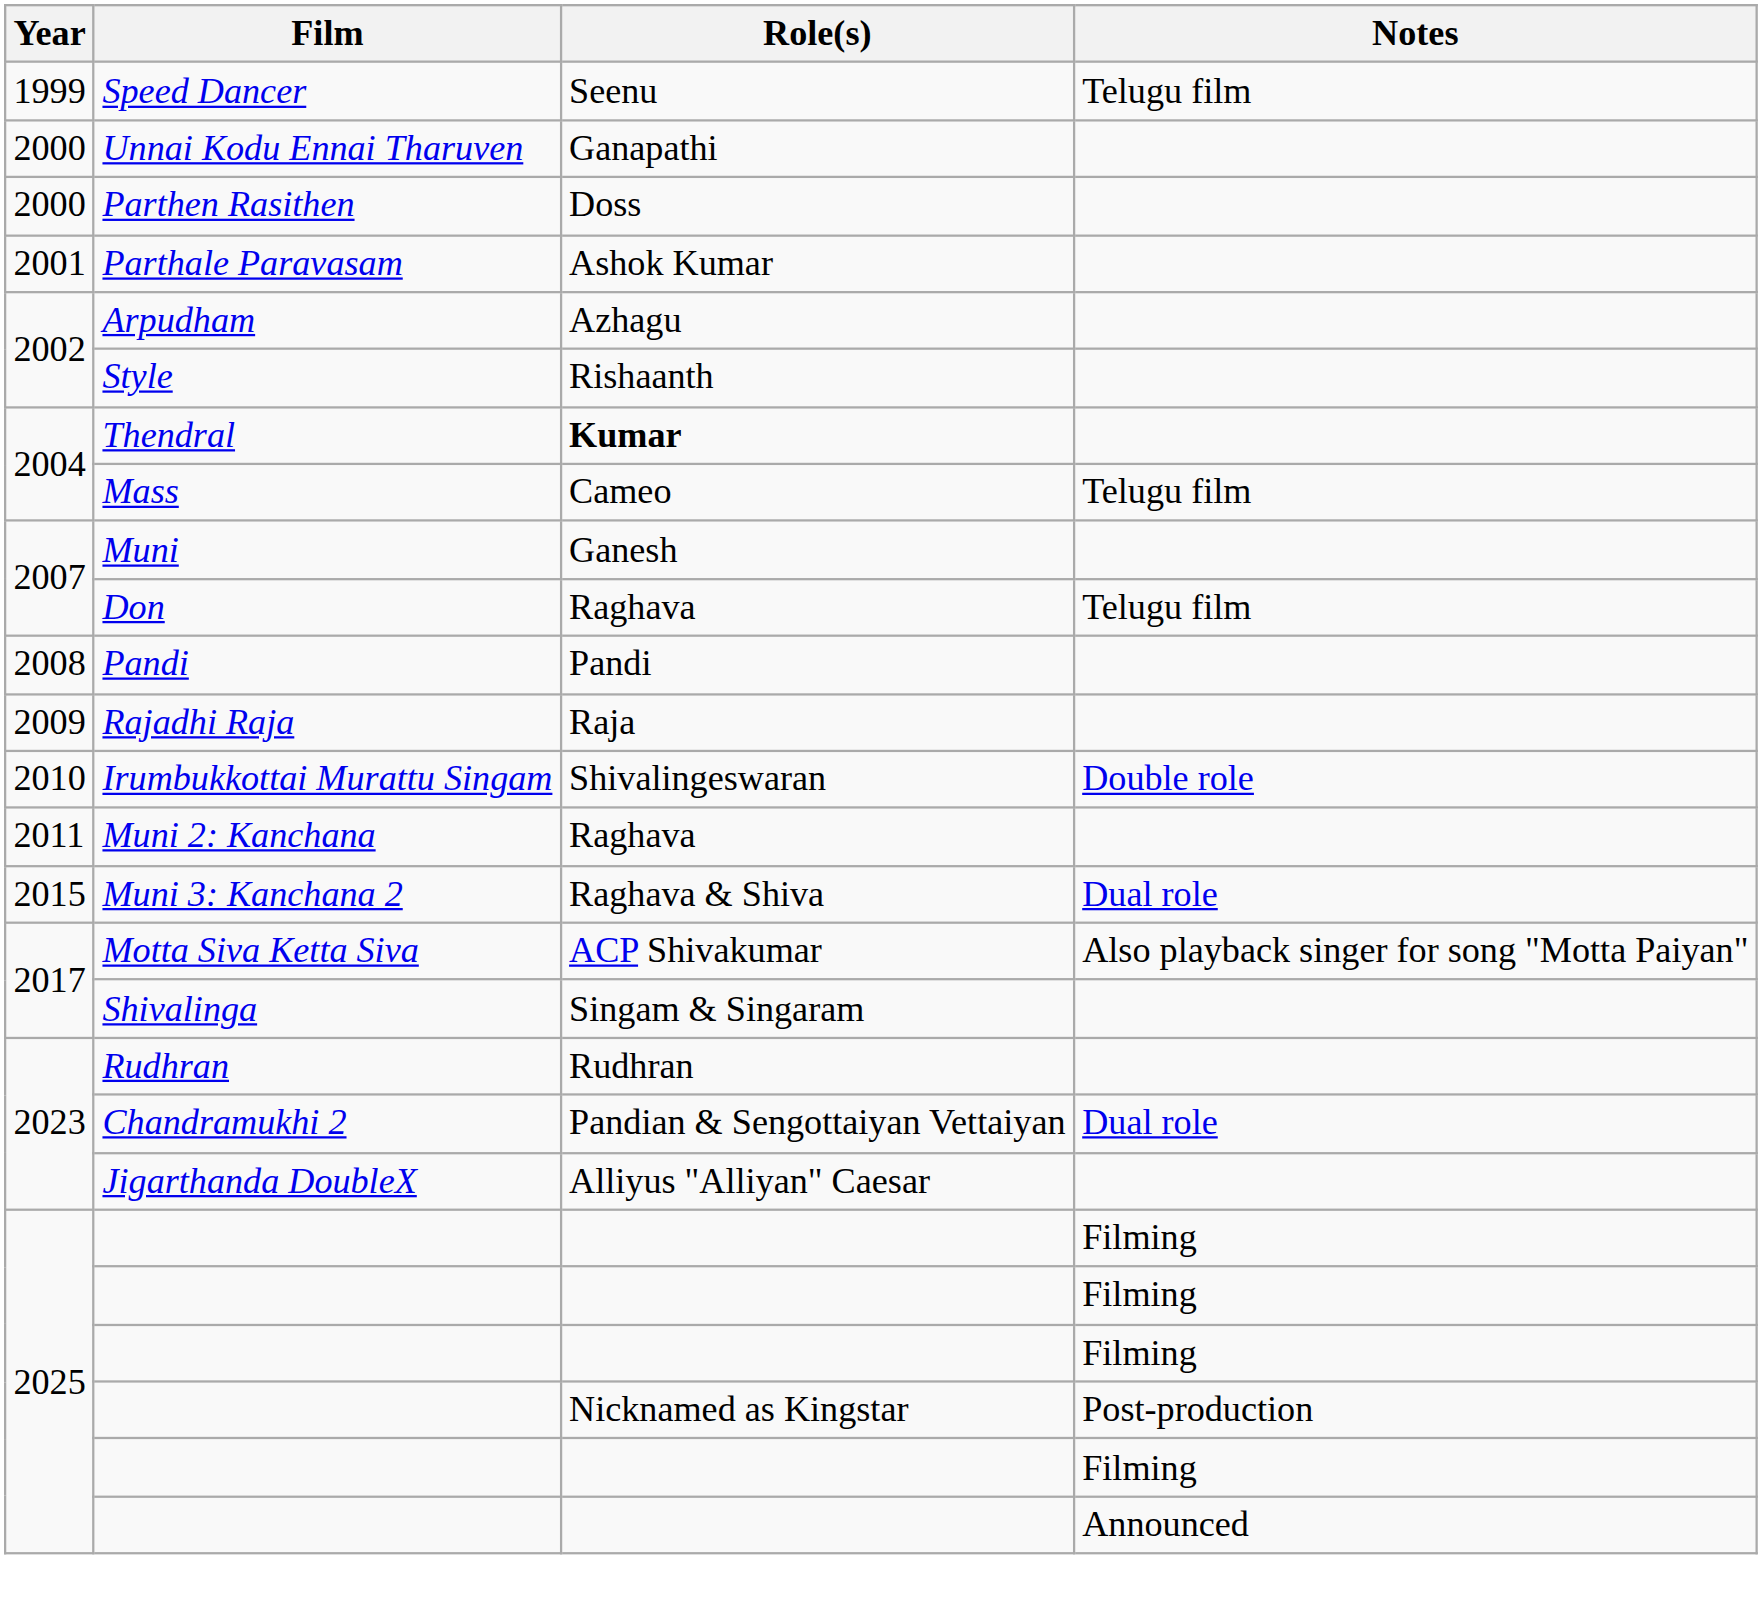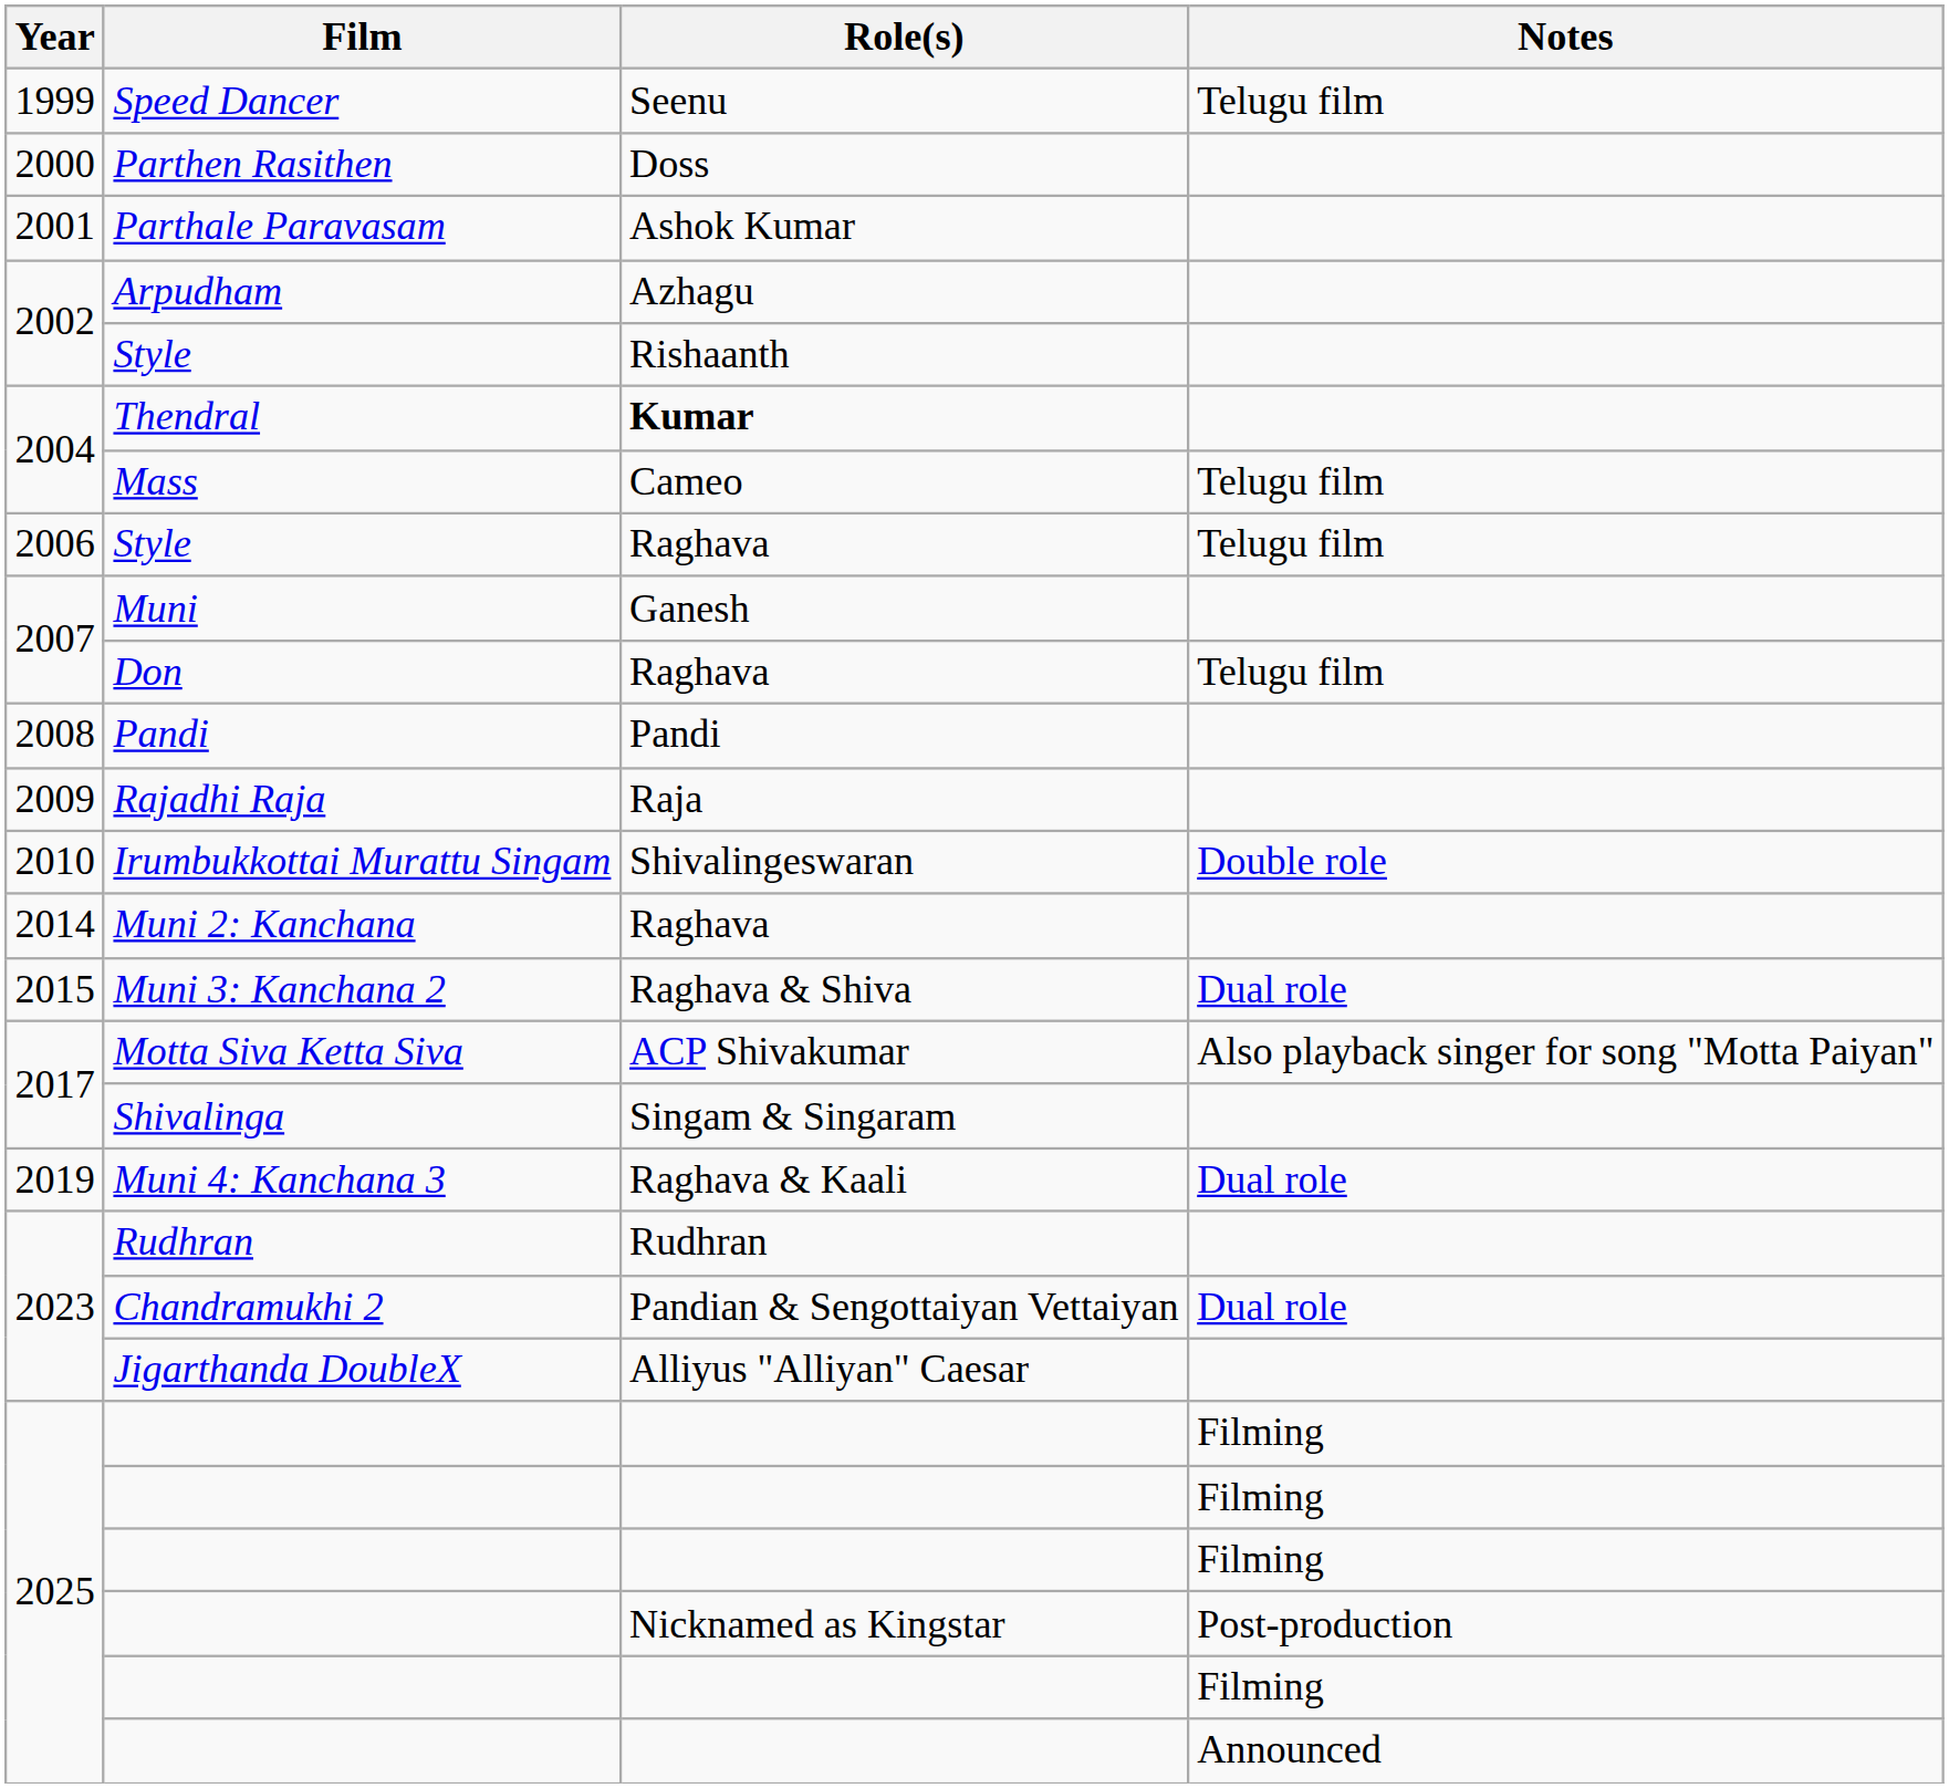 <table class="wikitable">
 <tr style="background:#ccc;">
 <th>Year</th>
 <th>Film</th>
 <th>Role(s)</th>
 <th>Notes</th>
 </tr>
 <tr>
 <td>1999</td>
 <td><em><a href='#'>Speed Dancer</a></em></td>
 <td>Seenu</td>
 <td>Telugu film</td>
-</tr>
-<tr>
-<td>2000</td>
-<td><em><a href='#'>Unnai Kodu Ennai Tharuven</a></em></td>
-<td>Ganapathi</td>
-<td></td>
 </tr>
 <tr>
 <td>2000</td>
 <td><em><a href='#'>Parthen Rasithen</a></em></td>
 <td>Doss</td>
 <td></td>
 </tr>
 <tr>
 <td>2001</td>
 <td><em><a href='#'>Parthale Paravasam</a></em></td>
 <td>Ashok Kumar</td>
 <td></td>
 </tr>
 <tr>
 <td rowspan="2">2002</td>
 <td><em><a href='#'>Arpudham</a></em></td>
 <td>Azhagu</td>
 <td></td>
 </tr>
 <tr>
 <td><em><a href='#'>Style</a></em></td>
 <td>Rishaanth</td>
 <td></td>
 </tr>
 <tr>
 <td rowspan="2">2004</td>
 <td><em><a href='#'>Thendral</a></em></td>
 <td><strong>Kumar</strong></td>
 <td></td>
 </tr>
 <tr>
 <td><em><a href='#'>Mass</a></em></td>
 <td>Cameo</td>
 <td>Telugu film</td>
 </tr>
 <tr>
+<td>2006</td>
+<td><em><a href='#'>Style</a></em></td>
+<td>Raghava</td>
+<td>Telugu film</td>
+</tr>
+<tr>
 <td rowspan="2">2007</td>
 <td><em><a href='#'>Muni</a></em></td>
 <td>Ganesh</td>
 <td></td>
 </tr>
 <tr>
 <td><em><a href='#'>Don</a></em></td>
 <td>Raghava</td>
 <td>Telugu film</td>
 </tr>
 <tr>
 <td>2008</td>
 <td><em><a href='#'>Pandi</a></em></td>
 <td>Pandi</td>
 <td></td>
 </tr>
 <tr>
 <td>2009</td>
 <td><em><a href='#'>Rajadhi Raja</a></em></td>
 <td>Raja</td>
 <td></td>
 </tr>
 <tr>
 <td>2010</td>
 <td><em><a href='#'>Irumbukkottai Murattu Singam</a></em></td>
 <td>Shivalingeswaran</td>
 <td><a href='#'>Double role</a></td>
 </tr>
 <tr>
-<td>2011</td>
+<td>2014</td>
 <td><em><a href='#'>Muni 2: Kanchana</a></em></td>
 <td>Raghava</td>
 <td></td>
 </tr>
 <tr>
 <td>2015</td>
 <td><em><a href='#'>Muni 3: Kanchana 2</a></em></td>
 <td>Raghava & Shiva</td>
 <td><a href='#'>Dual role</a></td>
 </tr>
 <tr>
 <td rowspan="2">2017</td>
 <td><em><a href='#'>Motta Siva Ketta Siva</a></em></td>
 <td><a href='#'>ACP</a> Shivakumar</td>
 <td>Also playback singer for song "Motta Paiyan"</td>
 </tr>
 <tr>
 <td><em><a href='#'>Shivalinga</a></em></td>
 <td>Singam & Singaram</td>
 <td></td>
+</tr>
+<tr>
+<td>2019</td>
+<td><em><a href='#'>Muni 4: Kanchana 3</a></em></td>
+<td>Raghava & Kaali</td>
+<td><a href='#'>Dual role</a></td>
 </tr>
 <tr>
 <td rowspan="3">2023</td>
 <td><em><a href='#'>Rudhran</a></em></td>
 <td>Rudhran</td>
 <td></td>
 </tr>
 <tr>
 <td><em><a href='#'>Chandramukhi 2</a></em></td>
 <td>Pandian & Sengottaiyan Vettaiyan</td>
 <td><a href='#'>Dual role</a></td>
 </tr>
 <tr>
 <td><em><a href='#'>Jigarthanda DoubleX</a></em></td>
 <td>Alliyus "Alliyan" Caesar</td>
 <td></td>
 </tr>
 <tr>
 <td rowspan="6">2025</td>
 <td></td>
 <td></td>
 <td>Filming</td>
 </tr>
 <tr>
 <td></td>
 <td></td>
 <td>Filming</td>
 </tr>
 <tr>
 <td></td>
 <td></td>
 <td>Filming</td>
 </tr>
 <tr>
 <td></td>
 <td>Nicknamed as Kingstar</td>
 <td>Post-production</td>
 </tr>
 <tr>
 <td></td>
 <td></td>
 <td>Filming</td>
 </tr>
 <tr>
 <td></td>
 <td></td>
 <td>Announced</td>
 </tr>
 </table>
